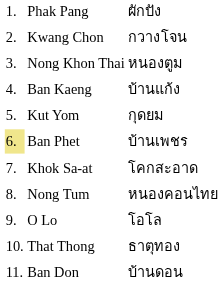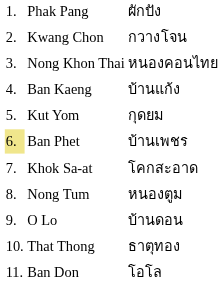 <table>
 <tr>
 <td>1.</td>
 <td>Phak Pang</td>
 <td>ผักปัง</td>
 <td></td>
 </tr>
 <tr>
 <td>2.</td>
 <td>Kwang Chon</td>
 <td>กวางโจน</td>
 <td></td>
 </tr>
 <tr>
 <td>3.</td>
 <td>Nong Khon Thai</td>
-<td>หนองตูม</td>
+<td>หนองคอนไทย</td>
 <td></td>
 </tr>
 <tr>
 <td>4.</td>
 <td>Ban Kaeng</td>
 <td>บ้านแก้ง</td>
 <td></td>
 </tr>
 <tr>
 <td>5.</td>
 <td>Kut Yom</td>
 <td>กุดยม</td>
 <td></td>
 </tr>
 <tr>
 <td style="background: khaki;">6.</td>
 <td>Ban Phet</td>
 <td>บ้านเพชร</td>
 <td></td>
 </tr>
 <tr>
 <td>7.</td>
 <td>Khok Sa-at</td>
 <td>โคกสะอาด</td>
 <td></td>
 </tr>
 <tr>
 <td>8.</td>
 <td>Nong Tum</td>
-<td>หนองคอนไทย</td>
+<td>หนองตูม</td>
 <td></td>
 </tr>
 <tr>
 <td>9.</td>
 <td>O Lo</td>
-<td>โอโล</td>
+<td>บ้านดอน</td>
 <td></td>
 </tr>
 <tr>
 <td>10.</td>
 <td>That Thong</td>
 <td>ธาตุทอง</td>
 <td></td>
 </tr>
 <tr>
 <td>11.</td>
 <td>Ban Don</td>
-<td>บ้านดอน</td>
+<td>โอโล</td>
 <td></td>
 </tr>
 </table>
